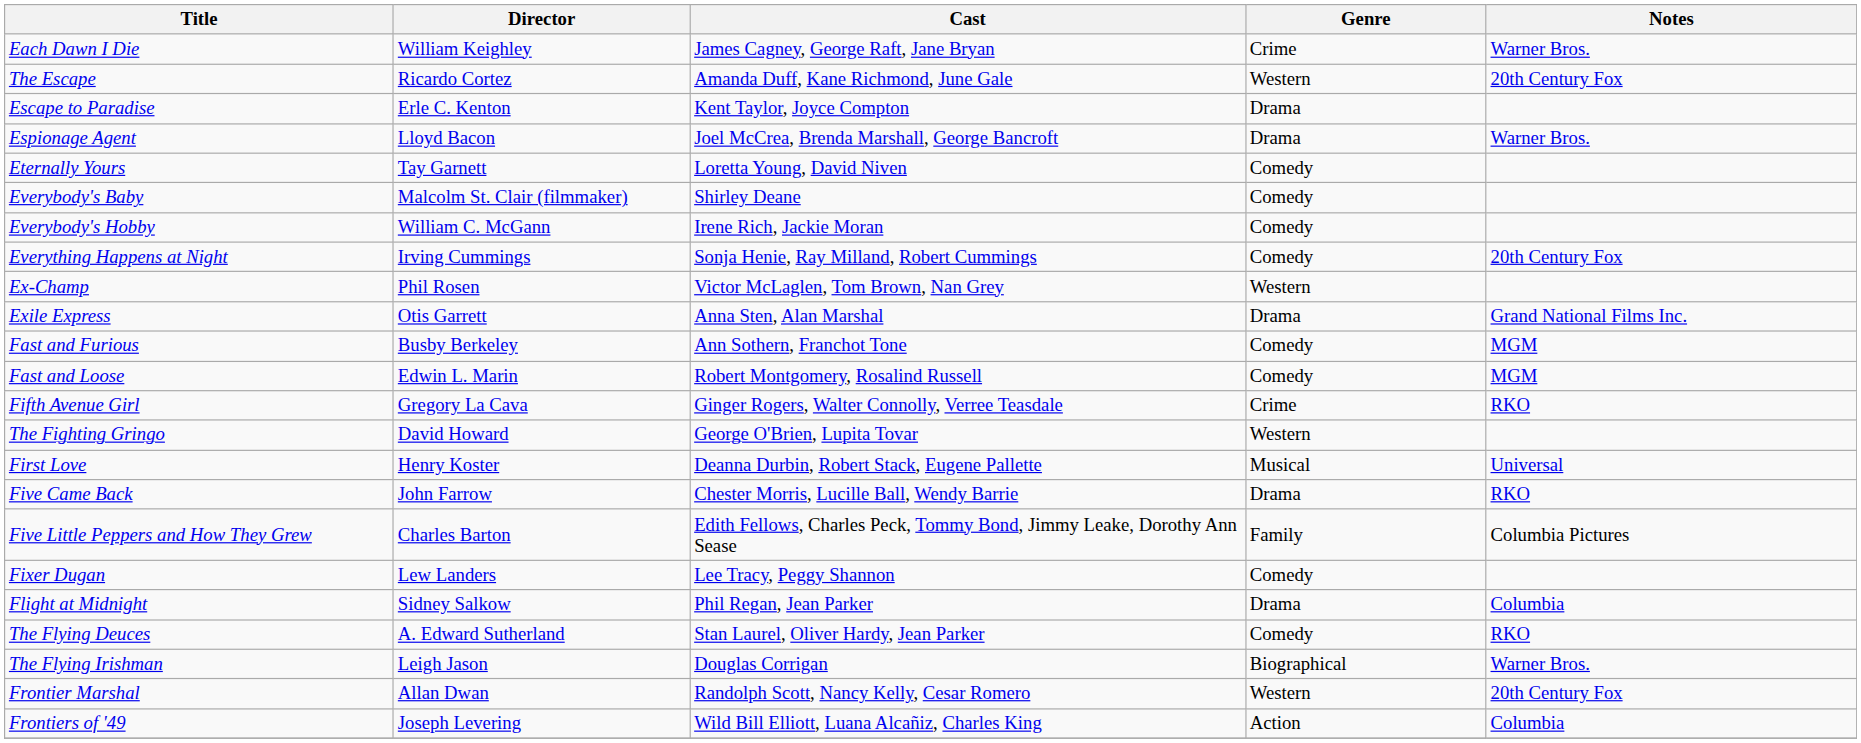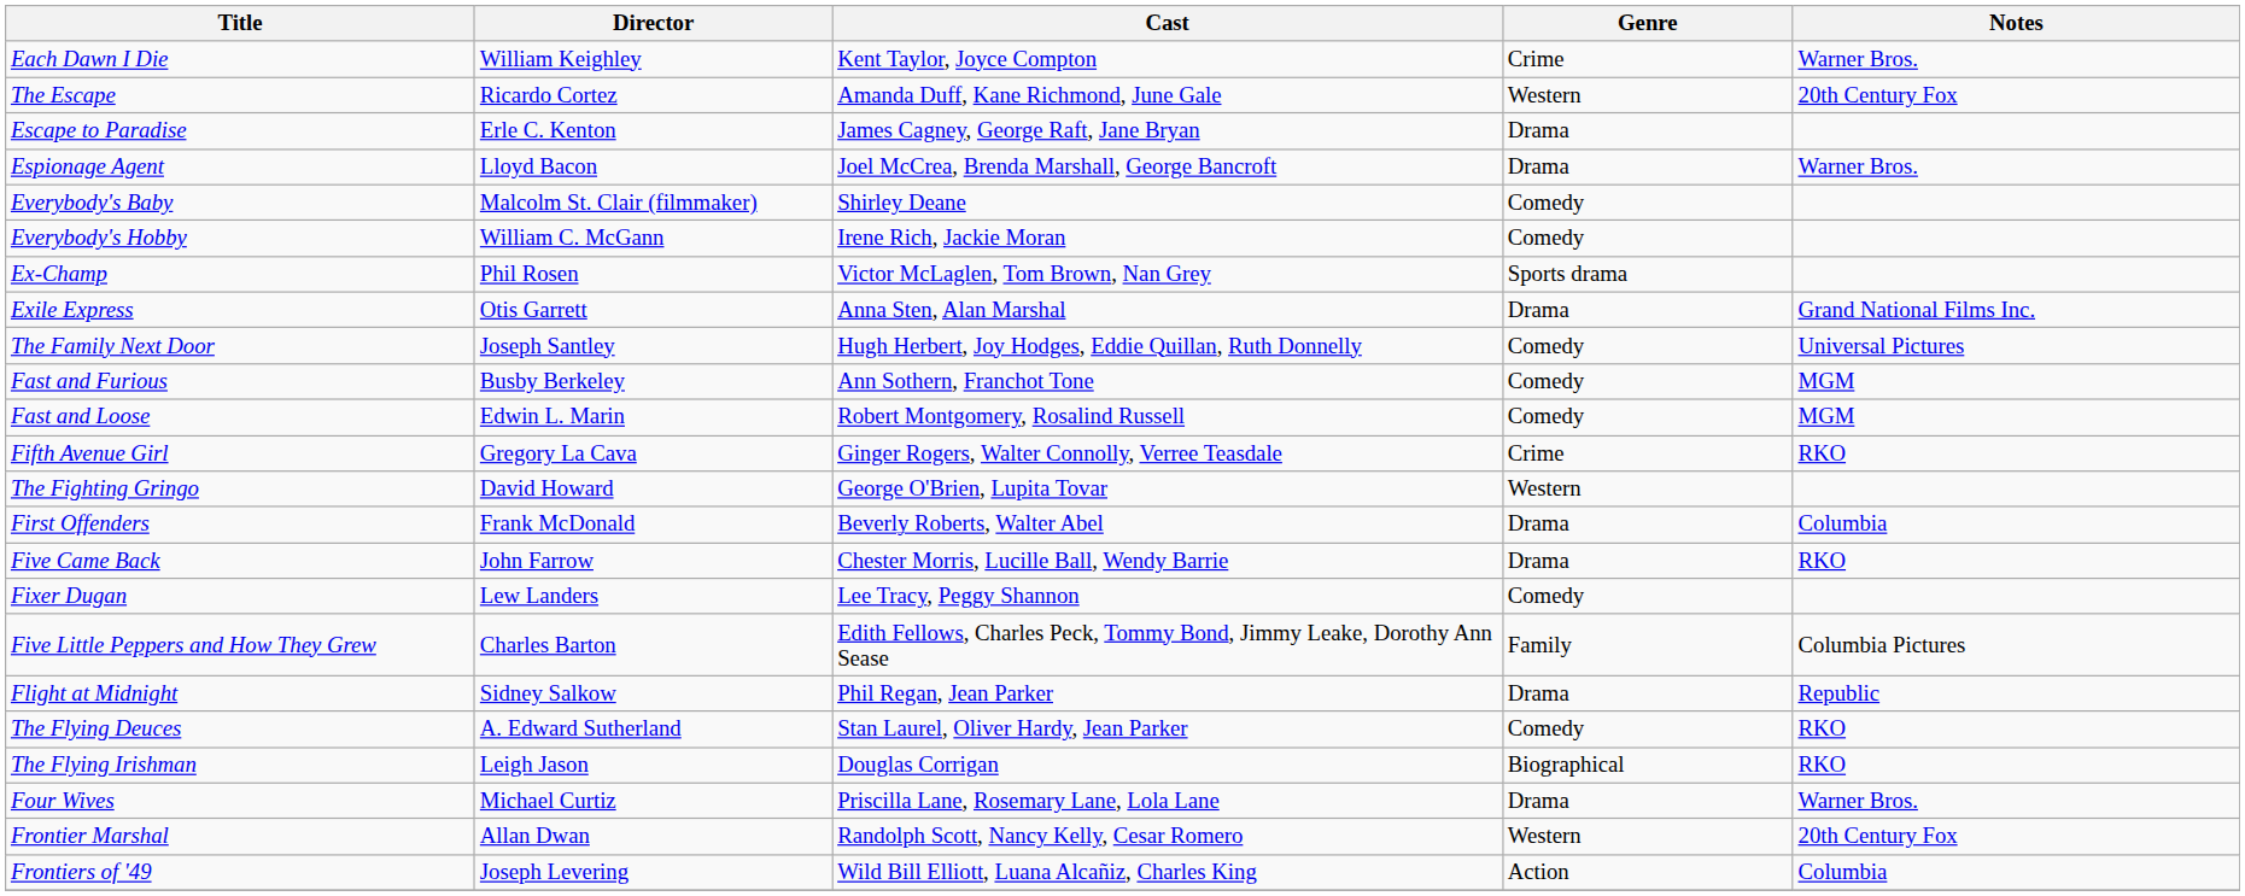 <table class="wikitable" width= "100%">
 <tr>
 <th width=21%>Title</th>
 <th width=16%>Director</th>
 <th width=30%>Cast</th>
 <th width=13%>Genre</th>
 <th width=20%>Notes</th>
 </tr>
 <tr>
 <td><em><a href='#'>Each Dawn I Die</a></em></td>
 <td><a href='#'>William Keighley</a></td>
-<td><a href='#'>James Cagney</a>, <a href='#'>George Raft</a>, <a href='#'>Jane Bryan</a></td>
+<td><a href='#'>Kent Taylor</a>, <a href='#'>Joyce Compton</a></td>
 <td>Crime</td>
 <td><a href='#'>Warner Bros.</a></td>
 </tr>
 <tr>
 <td><em><a href='#'>The Escape</a></em></td>
 <td><a href='#'>Ricardo Cortez</a></td>
 <td><a href='#'>Amanda Duff</a>, <a href='#'>Kane Richmond</a>, <a href='#'>June Gale</a></td>
 <td>Western</td>
 <td><a href='#'>20th Century Fox</a></td>
 </tr>
 <tr>
 <td><em><a href='#'>Escape to Paradise</a></em></td>
 <td><a href='#'>Erle C. Kenton</a></td>
-<td><a href='#'>Kent Taylor</a>, <a href='#'>Joyce Compton</a></td>
+<td><a href='#'>James Cagney</a>, <a href='#'>George Raft</a>, <a href='#'>Jane Bryan</a></td>
 <td>Drama</td>
 <td></td>
 </tr>
 <tr>
 <td><em><a href='#'>Espionage Agent</a></em></td>
 <td><a href='#'>Lloyd Bacon</a></td>
 <td><a href='#'>Joel McCrea</a>, <a href='#'>Brenda Marshall</a>, <a href='#'>George Bancroft</a></td>
 <td>Drama</td>
 <td><a href='#'>Warner Bros.</a></td>
-</tr>
-<tr>
-<td><em><a href='#'>Eternally Yours</a></em></td>
-<td><a href='#'>Tay Garnett</a></td>
-<td><a href='#'>Loretta Young</a>, <a href='#'>David Niven</a></td>
-<td>Comedy</td>
-<td></td>
 </tr>
 <tr>
 <td><em><a href='#'>Everybody's Baby</a></em></td>
 <td><a href='#'>Malcolm St. Clair (filmmaker)</a></td>
 <td><a href='#'>Shirley Deane</a></td>
 <td>Comedy</td>
 <td></td>
 </tr>
 <tr>
 <td><em><a href='#'>Everybody's Hobby</a></em></td>
 <td><a href='#'>William C. McGann</a></td>
 <td><a href='#'>Irene Rich</a>, <a href='#'>Jackie Moran</a></td>
 <td>Comedy</td>
 <td></td>
 </tr>
 <tr>
-<td><em><a href='#'>Everything Happens at Night</a></em></td>
-<td><a href='#'>Irving Cummings</a></td>
-<td><a href='#'>Sonja Henie</a>, <a href='#'>Ray Milland</a>, <a href='#'>Robert Cummings</a></td>
-<td>Comedy</td>
-<td><a href='#'>20th Century Fox</a></td>
-</tr>
-<tr>
 <td><em><a href='#'>Ex-Champ</a></em></td>
 <td><a href='#'>Phil Rosen</a></td>
 <td><a href='#'>Victor McLaglen</a>, <a href='#'>Tom Brown</a>, <a href='#'>Nan Grey</a></td>
-<td>Western</td>
+<td>Sports drama</td>
 <td></td>
 </tr>
 <tr>
 <td><em><a href='#'>Exile Express</a></em></td>
 <td><a href='#'>Otis Garrett</a></td>
 <td><a href='#'>Anna Sten</a>, <a href='#'>Alan Marshal</a></td>
 <td>Drama</td>
 <td><a href='#'>Grand National Films Inc.</a></td>
+</tr>
+<tr>
+<td><em><a href='#'>The Family Next Door</a></em></td>
+<td><a href='#'>Joseph Santley</a></td>
+<td><a href='#'>Hugh Herbert</a>, <a href='#'>Joy Hodges</a>, <a href='#'>Eddie Quillan</a>, <a href='#'>Ruth Donnelly</a></td>
+<td>Comedy</td>
+<td><a href='#'>Universal Pictures</a></td>
 </tr>
 <tr>
 <td><em><a href='#'>Fast and Furious</a></em></td>
 <td><a href='#'>Busby Berkeley</a></td>
 <td><a href='#'>Ann Sothern</a>, <a href='#'>Franchot Tone</a></td>
 <td>Comedy</td>
 <td><a href='#'>MGM</a></td>
 </tr>
 <tr>
 <td><em><a href='#'>Fast and Loose</a></em></td>
 <td><a href='#'>Edwin L. Marin</a></td>
 <td><a href='#'>Robert Montgomery</a>, <a href='#'>Rosalind Russell</a></td>
 <td>Comedy</td>
 <td><a href='#'>MGM</a></td>
 </tr>
 <tr>
 <td><em><a href='#'>Fifth Avenue Girl</a></em></td>
 <td><a href='#'>Gregory La Cava</a></td>
 <td><a href='#'>Ginger Rogers</a>, <a href='#'>Walter Connolly</a>, <a href='#'>Verree Teasdale</a></td>
 <td>Crime</td>
 <td><a href='#'>RKO</a></td>
 </tr>
 <tr>
 <td><em><a href='#'>The Fighting Gringo</a></em></td>
 <td><a href='#'>David Howard</a></td>
 <td><a href='#'>George O'Brien</a>, <a href='#'>Lupita Tovar</a></td>
 <td>Western</td>
 <td></td>
 </tr>
 <tr>
-<td><em><a href='#'>First Love</a></em></td>
-<td><a href='#'>Henry Koster</a></td>
-<td><a href='#'>Deanna Durbin</a>, <a href='#'>Robert Stack</a>, <a href='#'>Eugene Pallette</a></td>
-<td>Musical</td>
-<td><a href='#'>Universal</a></td>
+<td><em><a href='#'>First Offenders</a></em></td>
+<td><a href='#'>Frank McDonald</a></td>
+<td><a href='#'>Beverly Roberts</a>, <a href='#'>Walter Abel</a></td>
+<td>Drama</td>
+<td><a href='#'>Columbia</a></td>
 </tr>
 <tr>
 <td><em><a href='#'>Five Came Back</a></em></td>
 <td><a href='#'>John Farrow</a></td>
 <td><a href='#'>Chester Morris</a>, <a href='#'>Lucille Ball</a>, <a href='#'>Wendy Barrie</a></td>
 <td>Drama</td>
 <td><a href='#'>RKO</a></td>
 </tr>
 <tr>
+<td><em><a href='#'>Fixer Dugan</a></em></td>
+<td><a href='#'>Lew Landers</a></td>
+<td><a href='#'>Lee Tracy</a>, <a href='#'>Peggy Shannon</a></td>
+<td>Comedy</td>
+<td></td>
+</tr>
+<tr>
 <td><em><a href='#'>Five Little Peppers and How They Grew</a></em></td>
 <td><a href='#'>Charles Barton</a></td>
 <td><a href='#'>Edith Fellows</a>, Charles Peck, <a href='#'>Tommy Bond</a>, Jimmy Leake, Dorothy Ann Sease</td>
 <td>Family</td>
 <td>Columbia Pictures</td>
 </tr>
 <tr>
-<td><em><a href='#'>Fixer Dugan</a></em></td>
-<td><a href='#'>Lew Landers</a></td>
-<td><a href='#'>Lee Tracy</a>, <a href='#'>Peggy Shannon</a></td>
-<td>Comedy</td>
-<td></td>
-</tr>
-<tr>
 <td><em><a href='#'>Flight at Midnight</a></em></td>
 <td><a href='#'>Sidney Salkow</a></td>
 <td><a href='#'>Phil Regan</a>, <a href='#'>Jean Parker</a></td>
 <td>Drama</td>
-<td><a href='#'>Columbia</a></td>
+<td><a href='#'>Republic</a></td>
 </tr>
 <tr>
 <td><em><a href='#'>The Flying Deuces</a></em></td>
 <td><a href='#'>A. Edward Sutherland</a></td>
 <td><a href='#'>Stan Laurel</a>, <a href='#'>Oliver Hardy</a>, <a href='#'>Jean Parker</a></td>
 <td>Comedy</td>
 <td><a href='#'>RKO</a></td>
 </tr>
 <tr>
 <td><em><a href='#'>The Flying Irishman</a></em></td>
 <td><a href='#'>Leigh Jason</a></td>
 <td><a href='#'>Douglas Corrigan</a></td>
 <td>Biographical</td>
+<td><a href='#'>RKO</a></td>
+</tr>
+<tr>
+<td><em><a href='#'>Four Wives</a></em></td>
+<td><a href='#'>Michael Curtiz</a></td>
+<td><a href='#'>Priscilla Lane</a>, <a href='#'>Rosemary Lane</a>, <a href='#'>Lola Lane</a></td>
+<td>Drama</td>
 <td><a href='#'>Warner Bros.</a></td>
 </tr>
 <tr>
 <td><em><a href='#'>Frontier Marshal</a></em></td>
 <td><a href='#'>Allan Dwan</a></td>
 <td><a href='#'>Randolph Scott</a>, <a href='#'>Nancy Kelly</a>, <a href='#'>Cesar Romero</a></td>
 <td>Western</td>
 <td><a href='#'>20th Century Fox</a></td>
 </tr>
 <tr>
 <td><em><a href='#'>Frontiers of '49</a></em></td>
 <td><a href='#'>Joseph Levering</a></td>
 <td><a href='#'>Wild Bill Elliott</a>, <a href='#'>Luana Alcañiz</a>, <a href='#'>Charles King</a></td>
 <td>Action</td>
 <td><a href='#'>Columbia</a></td>
 </tr>
 <tr>
 </tr>
 </table>
